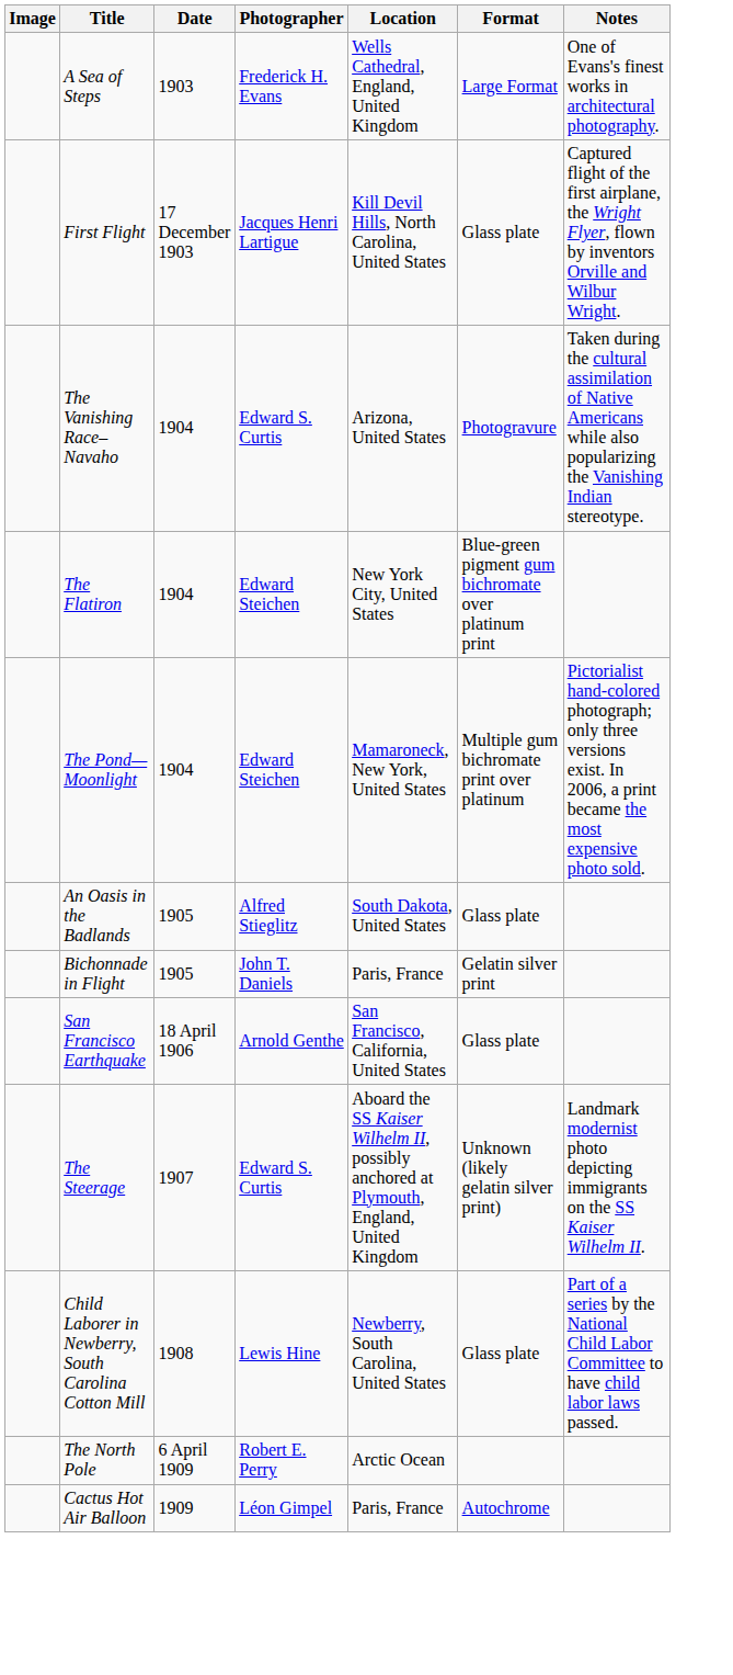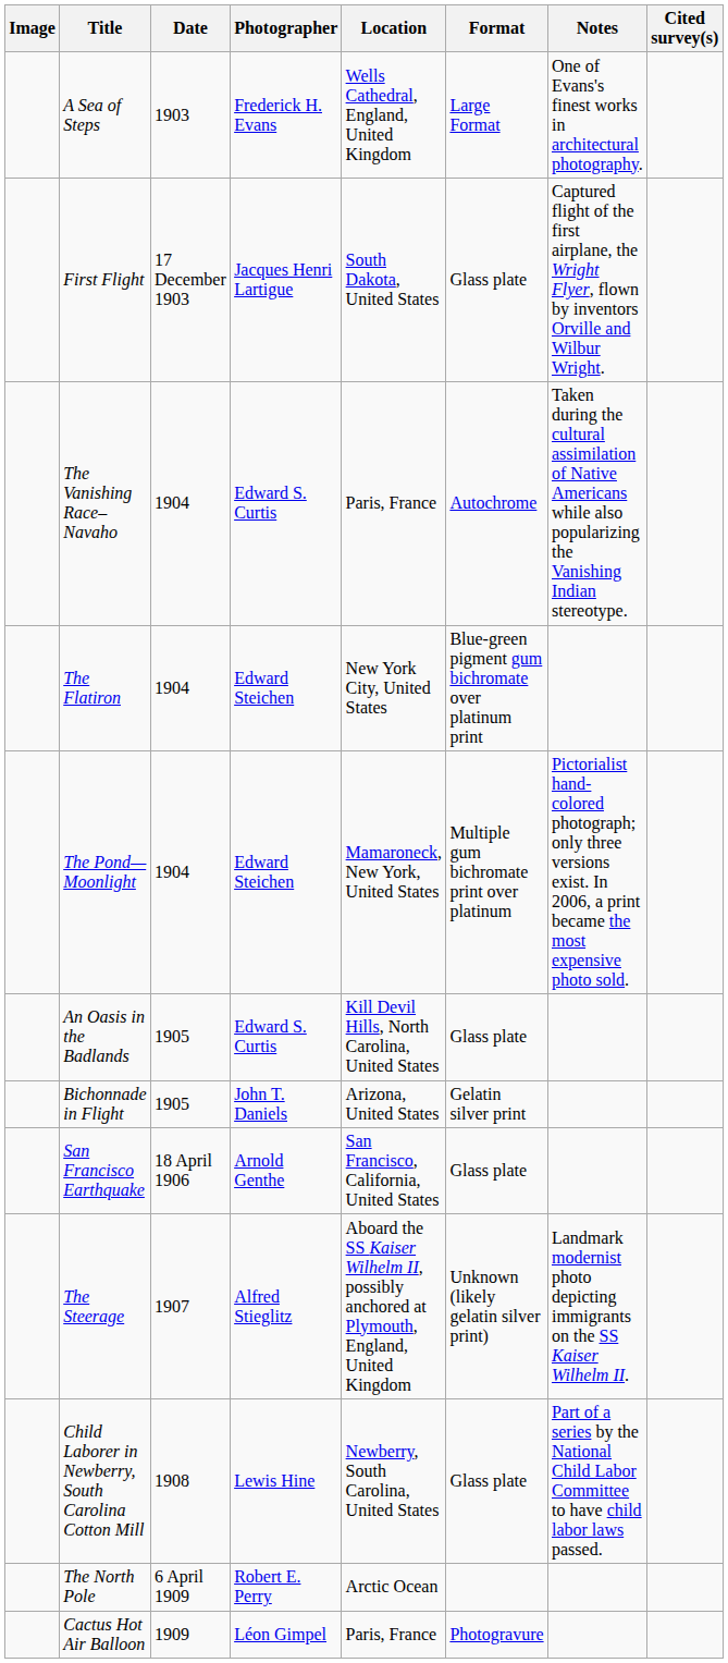 <table class="wikitable">
 <tr>
 <th>Image</th>
 <th>Title</th>
 <th>Date</th>
 <th>Photographer</th>
 <th>Location</th>
 <th>Format</th>
 <th>Notes</th>
+<th>Cited survey(s)</th>
 </tr>
 <tr>
 <td></td>
 <td><em>A Sea of Steps</em></td>
 <td>1903</td>
 <td><a href='#'>Frederick H. Evans</a></td>
 <td><a href='#'>Wells Cathedral</a>, England, United Kingdom</td>
 <td><a href='#'>Large Format</a></td>
 <td>One of Evans's finest works in <a href='#'>architectural photography</a>.</td>
+<td></td>
 </tr>
 <tr>
 <td></td>
 <td><em>First Flight</em></td>
 <td>17 December 1903</td>
 <td><a href='#'>Jacques Henri Lartigue</a></td>
-<td><a href='#'>Kill Devil Hills</a>, North Carolina, United States</td>
+<td><a href='#'>South Dakota</a>, United States</td>
 <td>Glass plate</td>
 <td>Captured flight of the first airplane, the <em><a href='#'>Wright Flyer</a></em>, flown by inventors <a href='#'>Orville and Wilbur Wright</a>.</td>
+<td></td>
 </tr>
 <tr>
 <td></td>
 <td><em>The Vanishing Race–Navaho</em></td>
 <td>1904</td>
 <td><a href='#'>Edward S. Curtis</a></td>
-<td>Arizona, United States</td>
-<td><a href='#'>Photogravure</a></td>
+<td>Paris, France</td>
+<td><a href='#'>Autochrome</a></td>
 <td>Taken during the <a href='#'>cultural assimilation of Native Americans</a> while also popularizing the <a href='#'>Vanishing Indian</a> stereotype.</td>
+<td></td>
 </tr>
 <tr>
 <td></td>
 <td><em><a href='#'>The Flatiron</a></em></td>
 <td>1904</td>
 <td><a href='#'>Edward Steichen</a></td>
 <td>New York City, United States</td>
 <td>Blue-green pigment <a href='#'>gum bichromate</a> over platinum print</td>
+<td></td>
 <td></td>
 </tr>
 <tr>
 <td></td>
 <td><em><a href='#'>The Pond—Moonlight</a></em></td>
 <td>1904</td>
 <td><a href='#'>Edward Steichen</a></td>
 <td><a href='#'>Mamaroneck</a>, New York, United States</td>
 <td>Multiple gum bichromate print over platinum</td>
 <td><a href='#'>Pictorialist</a> <a href='#'>hand-colored</a> photograph; only three versions exist. In 2006, a print became <a href='#'>the most expensive photo sold</a>.</td>
+<td></td>
 </tr>
 <tr>
 <td></td>
 <td><em>An Oasis in the Badlands</em></td>
 <td>1905</td>
-<td><a href='#'>Alfred Stieglitz</a></td>
-<td><a href='#'>South Dakota</a>, United States</td>
+<td><a href='#'>Edward S. Curtis</a></td>
+<td><a href='#'>Kill Devil Hills</a>, North Carolina, United States</td>
 <td>Glass plate</td>
+<td></td>
 <td></td>
 </tr>
 <tr>
 <td></td>
 <td><em>Bichonnade in Flight</em></td>
 <td>1905</td>
 <td><a href='#'>John T. Daniels</a></td>
-<td>Paris, France</td>
+<td>Arizona, United States</td>
 <td>Gelatin silver print</td>
+<td></td>
 <td></td>
 </tr>
 <tr>
 <td></td>
 <td><em><a href='#'>San Francisco Earthquake</a></em></td>
 <td>18 April 1906</td>
 <td><a href='#'>Arnold Genthe</a></td>
 <td><a href='#'>San Francisco</a>, California, United States</td>
 <td>Glass plate</td>
 <td></td>
+<td></td>
 </tr>
 <tr>
 <td></td>
 <td><em><a href='#'>The Steerage</a></em></td>
 <td>1907</td>
-<td><a href='#'>Edward S. Curtis</a></td>
+<td><a href='#'>Alfred Stieglitz</a></td>
 <td>Aboard the <a href='#'>SS <em>Kaiser Wilhelm II</em></a>, possibly anchored at <a href='#'>Plymouth</a>, England, United Kingdom</td>
 <td>Unknown (likely gelatin silver print)</td>
 <td>Landmark <a href='#'>modernist</a> photo depicting immigrants on the <a href='#'>SS <em>Kaiser Wilhelm II</em></a>.</td>
+<td></td>
 </tr>
 <tr>
 <td></td>
 <td><em>Child Laborer in Newberry, South Carolina Cotton Mill</em></td>
 <td>1908</td>
 <td><a href='#'>Lewis Hine</a></td>
 <td><a href='#'>Newberry</a>, South Carolina, United States</td>
 <td>Glass plate</td>
 <td><a href='#'>Part of a series</a> by the <a href='#'>National Child Labor Committee</a> to have <a href='#'>child labor laws</a> passed.</td>
+<td></td>
 </tr>
 <tr>
 <td></td>
 <td><em>The North Pole</em></td>
 <td>6 April 1909</td>
 <td><a href='#'>Robert E. Perry</a></td>
 <td>Arctic Ocean</td>
 <td></td>
 <td></td>
+<td></td>
 </tr>
 <tr>
 <td></td>
 <td><em>Cactus Hot Air Balloon</em></td>
 <td>1909</td>
 <td><a href='#'>Léon Gimpel</a></td>
 <td>Paris, France</td>
-<td><a href='#'>Autochrome</a></td>
+<td><a href='#'>Photogravure</a></td>
+<td></td>
 <td></td>
 </tr>
 </table>
